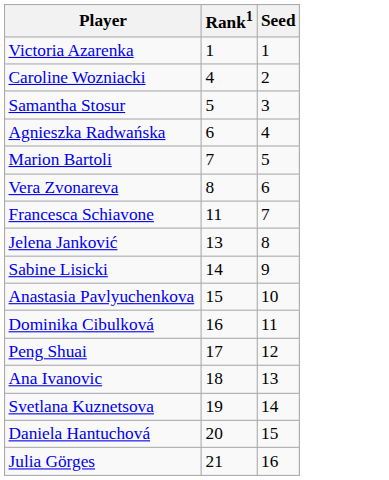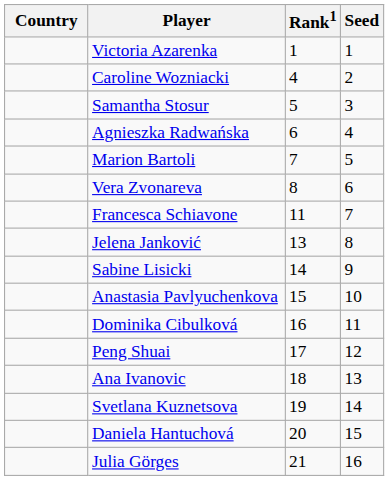 <table class="sortable wikitable">
 <tr>
+<th width="70">Country</th>
 <th width="175">Player</th>
 <th>Rank<sup>1</sup></th>
 <th>Seed</th>
 </tr>
 <tr>
+<td></td>
 <td><a href='#'>Victoria Azarenka</a></td>
 <td>1</td>
 <td>1</td>
 </tr>
 <tr>
+<td></td>
 <td><a href='#'>Caroline Wozniacki</a></td>
 <td>4</td>
 <td>2</td>
 </tr>
 <tr>
+<td></td>
 <td><a href='#'>Samantha Stosur</a></td>
 <td>5</td>
 <td>3</td>
 </tr>
 <tr>
+<td></td>
 <td><a href='#'>Agnieszka Radwańska</a></td>
 <td>6</td>
 <td>4</td>
 </tr>
 <tr>
+<td></td>
 <td><a href='#'>Marion Bartoli</a></td>
 <td>7</td>
 <td>5</td>
 </tr>
 <tr>
+<td></td>
 <td><a href='#'>Vera Zvonareva</a></td>
 <td>8</td>
 <td>6</td>
 </tr>
 <tr>
+<td></td>
 <td><a href='#'>Francesca Schiavone</a></td>
 <td>11</td>
 <td>7</td>
 </tr>
 <tr>
+<td></td>
 <td><a href='#'>Jelena Janković</a></td>
 <td>13</td>
 <td>8</td>
 </tr>
 <tr>
+<td></td>
 <td><a href='#'>Sabine Lisicki</a></td>
 <td>14</td>
 <td>9</td>
 </tr>
 <tr>
+<td></td>
 <td><a href='#'>Anastasia Pavlyuchenkova</a></td>
 <td>15</td>
 <td>10</td>
 </tr>
 <tr>
+<td></td>
 <td><a href='#'>Dominika Cibulková</a></td>
 <td>16</td>
 <td>11</td>
 </tr>
 <tr>
+<td></td>
 <td><a href='#'>Peng Shuai</a></td>
 <td>17</td>
 <td>12</td>
 </tr>
 <tr>
+<td></td>
 <td><a href='#'>Ana Ivanovic</a></td>
 <td>18</td>
 <td>13</td>
 </tr>
 <tr>
+<td></td>
 <td><a href='#'>Svetlana Kuznetsova</a></td>
 <td>19</td>
 <td>14</td>
 </tr>
 <tr>
+<td></td>
 <td><a href='#'>Daniela Hantuchová</a></td>
 <td>20</td>
 <td>15</td>
 </tr>
 <tr>
+<td></td>
 <td><a href='#'>Julia Görges</a></td>
 <td>21</td>
 <td>16</td>
 </tr>
 </table>
